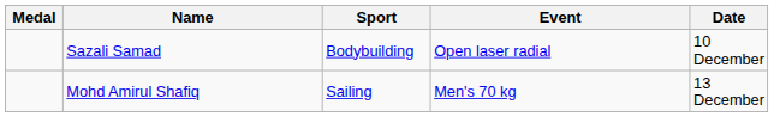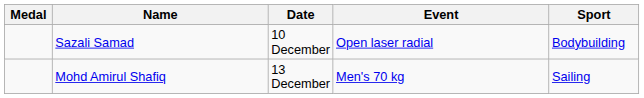 <table class="wikitable sortable" style="font-size:95%">
 <tr>
 <th width="50">Medal</th>
 <th width="250">Name</th>
+<th width="50">Date</th>
+<th width="250">Event</th>
 <th width="100">Sport</th>
-<th width="250">Event</th>
-<th width="50">Date</th>
 </tr>
 <tr>
 <td></td>
 <td><a href='#'>Sazali Samad</a></td>
+<td>10 December</td>
+<td><a href='#'>Open laser radial</a></td>
 <td><a href='#'>Bodybuilding</a></td>
-<td><a href='#'>Open laser radial</a></td>
-<td>10 December</td>
 </tr>
 <tr>
 <td></td>
 <td><a href='#'>Mohd Amirul Shafiq</a></td>
+<td>13 December</td>
+<td><a href='#'>Men's 70 kg</a></td>
 <td><a href='#'>Sailing</a></td>
-<td><a href='#'>Men's 70 kg</a></td>
-<td>13 December</td>
 </tr>
 </table>
